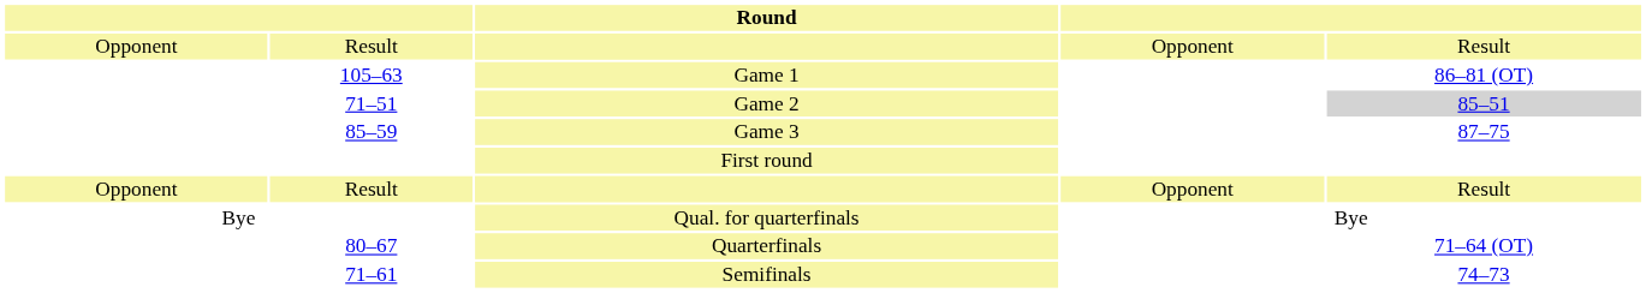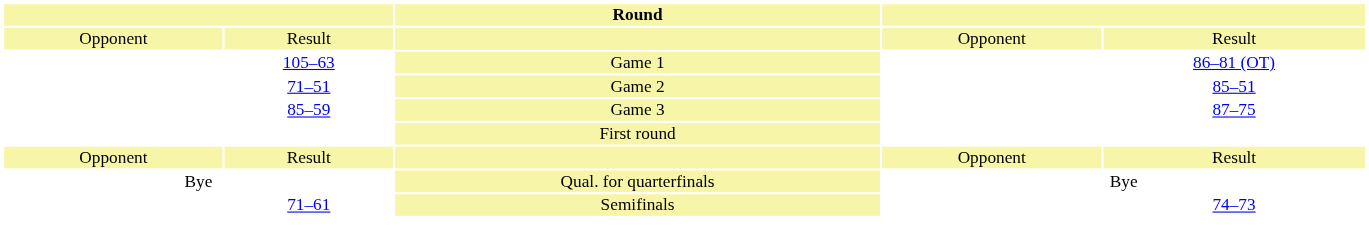 <table width="100%" style="text-align:center">
 <tr valign=top bgcolor=#F7F6A8>
 <th colspan=2></th>
 <th>Round</th>
 <th colspan=2></th>
 </tr>
 <tr valign=top bgcolor=#F7F6A8>
 <td>Opponent</td>
 <td>Result</td>
 <td bgcolor=#F7F6A8></td>
 <td>Opponent</td>
 <td>Result</td>
 </tr>
 <tr>
 <td align=left></td>
 <td><a href='#'>105–63</a></td>
 <td bgcolor=#F7F6A8>Game 1</td>
 <td align=left></td>
 <td><a href='#'>86–81 (OT)</a></td>
 </tr>
 <tr>
 <td align=left></td>
 <td><a href='#'>71–51</a></td>
 <td bgcolor=#F7F6A8>Game 2</td>
 <td align=left></td>
-<td style="background: lightgrey;"><a href='#'>85–51</a></td>
+<td><a href='#'>85–51</a></td>
 </tr>
 <tr>
 <td align=left></td>
 <td><a href='#'>85–59</a></td>
 <td bgcolor=#F7F6A8>Game 3</td>
 <td align=left></td>
 <td><a href='#'>87–75</a></td>
 </tr>
 <tr>
 <td colspan="2" align=center><br></td>
 <td bgcolor=#F7F6A8>First round</td>
 <td colspan=2 align=center><br></td>
 </tr>
 <tr valign=top bgcolor=#F7F6A8>
 <td>Opponent</td>
 <td>Result</td>
 <td bgcolor=#F7F6A8></td>
 <td>Opponent</td>
 <td>Result</td>
 </tr>
 <tr>
 <td align=center colspan=2>Bye</td>
 <td bgcolor=#F7F6A8>Qual. for quarterfinals</td>
 <td align=center colspan=2>Bye</td>
 </tr>
 <tr>
 <td align=left></td>
-<td><a href='#'>80–67</a></td>
-<td bgcolor=#F7F6A8>Quarterfinals</td>
-<td align=left></td>
-<td><a href='#'>71–64 (OT)</a></td>
-</tr>
-<tr>
-<td align=left></td>
 <td><a href='#'>71–61</a></td>
 <td bgcolor=#F7F6A8>Semifinals</td>
 <td align=left></td>
 <td><a href='#'>74–73</a></td>
 </tr>
 </table>
